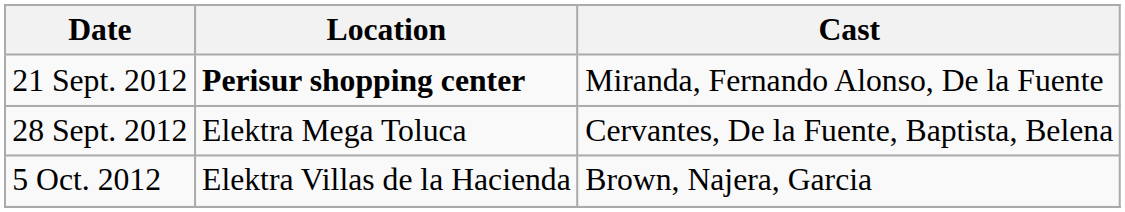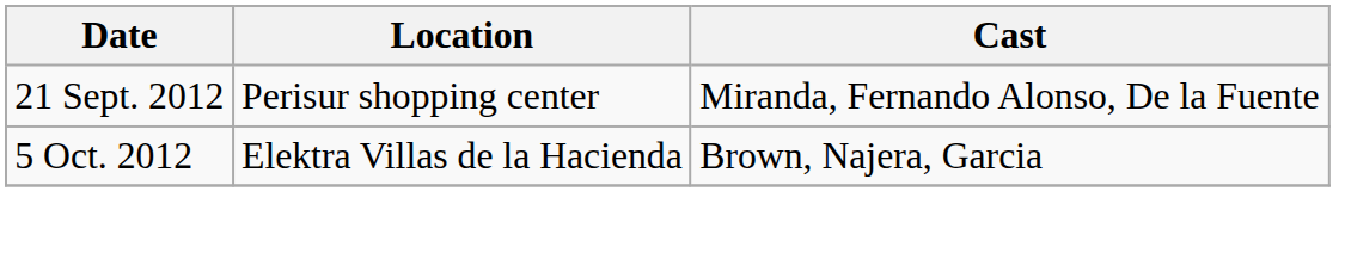 <table class="wikitable">
 <tr>
 <th>Date</th>
 <th>Location</th>
 <th>Cast</th>
 </tr>
 <tr>
 <td>21 Sept. 2012</td>
-<td><strong>Perisur shopping center</strong></td>
+<td>Perisur shopping center</td>
 <td>Miranda, Fernando Alonso, De la Fuente</td>
-</tr>
-<tr>
-<td>28 Sept. 2012</td>
-<td>Elektra Mega Toluca</td>
-<td>Cervantes, De la Fuente, Baptista, Belena</td>
 </tr>
 <tr>
 <td>5 Oct. 2012</td>
 <td>Elektra Villas de la Hacienda</td>
 <td>Brown, Najera, Garcia</td>
 </tr>
 <tr>
 </tr>
 </table>
